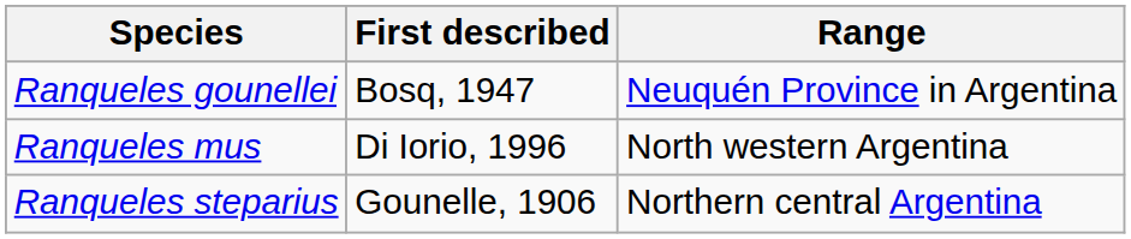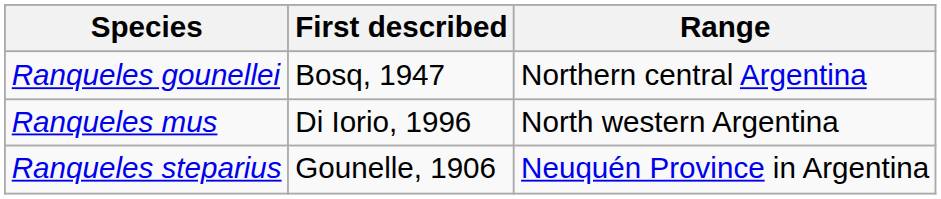 <table class="wikitable">
 <tr>
 <th>Species</th>
 <th>First described</th>
 <th>Range</th>
 </tr>
 <tr>
 <td><em><a href='#'>Ranqueles gounellei</a></em></td>
 <td>Bosq, 1947</td>
-<td><a href='#'>Neuquén Province</a> in Argentina</td>
+<td>Northern central <a href='#'>Argentina</a></td>
 </tr>
 <tr>
 <td><em><a href='#'>Ranqueles mus</a></em></td>
 <td>Di Iorio, 1996</td>
 <td>North western Argentina</td>
 </tr>
 <tr>
 <td><em><a href='#'>Ranqueles steparius</a></em></td>
 <td>Gounelle, 1906</td>
-<td>Northern central <a href='#'>Argentina</a></td>
+<td><a href='#'>Neuquén Province</a> in Argentina</td>
 </tr>
 </table>
